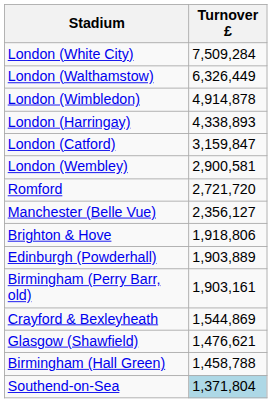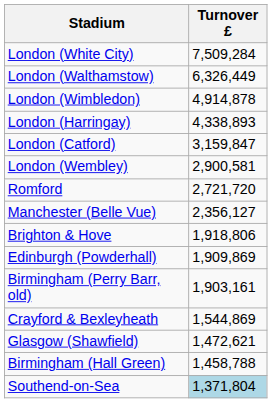 <table class="wikitable">
 <tr>
 <th width=200>Stadium</th>
 <th width=80>Turnover £</th>
 </tr>
 <tr>
 <td><a href='#'>London (White City)</a></td>
 <td>7,509,284</td>
 </tr>
 <tr>
 <td><a href='#'>London (Walthamstow)</a></td>
 <td>6,326,449</td>
 </tr>
 <tr>
 <td><a href='#'>London (Wimbledon)</a></td>
 <td>4,914,878</td>
 </tr>
 <tr>
 <td><a href='#'>London (Harringay)</a></td>
 <td>4,338,893</td>
 </tr>
 <tr>
 <td><a href='#'>London (Catford)</a></td>
 <td>3,159,847</td>
 </tr>
 <tr>
 <td><a href='#'>London (Wembley)</a></td>
 <td>2,900,581</td>
 </tr>
 <tr>
 <td><a href='#'>Romford</a></td>
 <td>2,721,720</td>
 </tr>
 <tr>
 <td><a href='#'>Manchester (Belle Vue)</a></td>
 <td>2,356,127</td>
 </tr>
 <tr>
 <td><a href='#'>Brighton & Hove</a></td>
 <td>1,918,806</td>
 </tr>
 <tr>
 <td><a href='#'>Edinburgh (Powderhall)</a></td>
-<td>1,903,889</td>
+<td>1,909,869</td>
 </tr>
 <tr>
 <td><a href='#'>Birmingham (Perry Barr, old)</a></td>
 <td>1,903,161</td>
 </tr>
 <tr>
 <td><a href='#'>Crayford & Bexleyheath</a></td>
 <td>1,544,869</td>
 </tr>
 <tr>
 <td><a href='#'>Glasgow (Shawfield)</a></td>
-<td>1,476,621</td>
+<td>1,472,621</td>
 </tr>
 <tr>
 <td><a href='#'>Birmingham (Hall Green)</a></td>
 <td>1,458,788</td>
 </tr>
 <tr>
 <td><a href='#'>Southend-on-Sea</a></td>
 <td style="background: lightblue;">1,371,804</td>
 </tr>
 </table>
